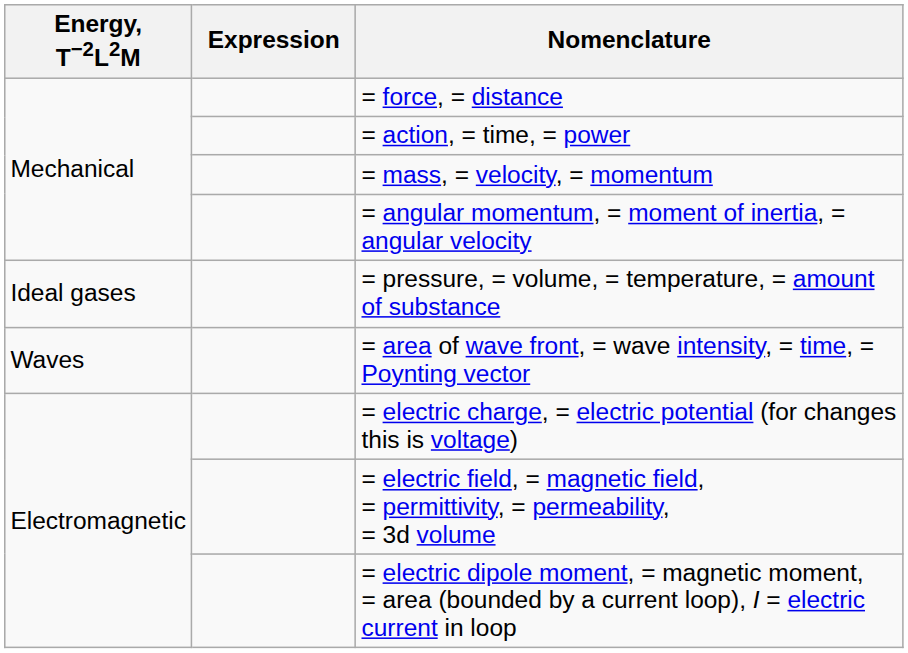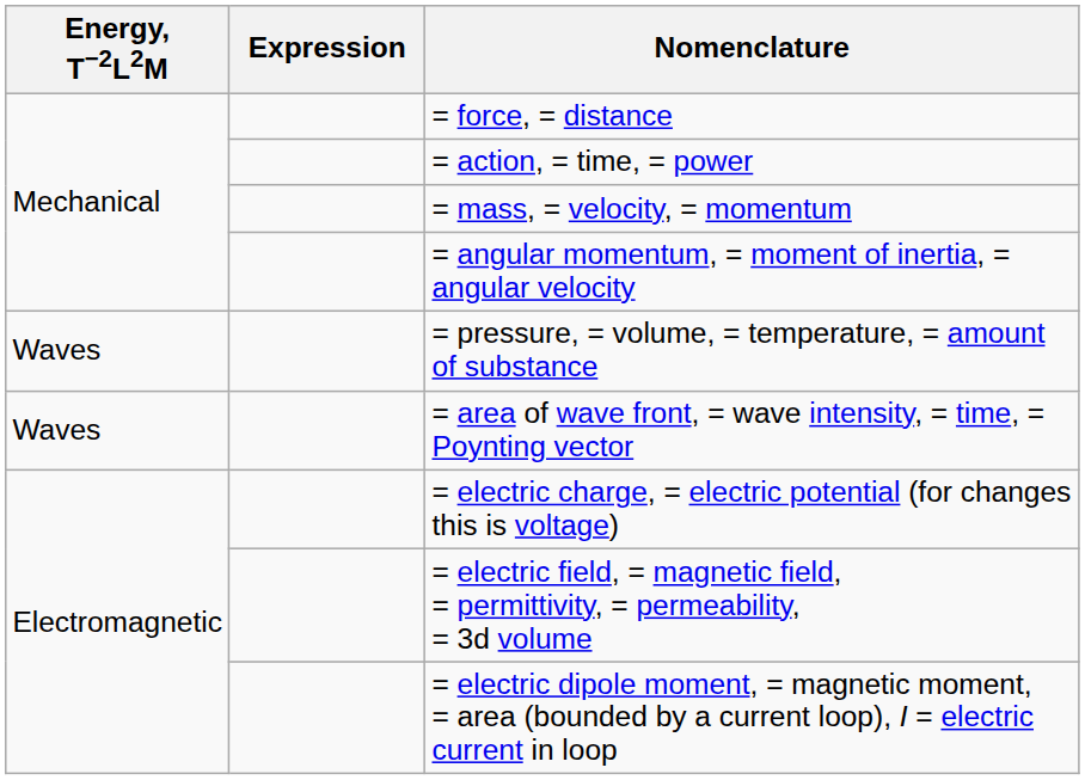 <table class="wikitable">
 <tr>
 <th scope="col" style="width:100px;">Energy, <br>T<sup>−2</sup>L<sup>2</sup>M</th>
 <th scope="col" style="width:100px;">Expression</th>
 <th scope="col" style="width:350px;">Nomenclature</th>
 </tr>
 <tr>
 <td rowspan="4">Mechanical</td>
 <td></td>
 <td> = <a href='#'>force</a>,  = <a href='#'>distance</a></td>
 </tr>
 <tr>
 <td></td>
 <td> = <a href='#'>action</a>,  = time,  = <a href='#'>power</a></td>
 </tr>
 <tr>
 <td></td>
 <td> = <a href='#'>mass</a>,  = <a href='#'>velocity</a>,  = <a href='#'>momentum</a></td>
 </tr>
 <tr>
 <td></td>
 <td> = <a href='#'>angular momentum</a>,  = <a href='#'>moment of inertia</a>,  = <a href='#'>angular velocity</a></td>
 </tr>
 <tr>
-<td>Ideal gases</td>
+<td>Waves</td>
 <td></td>
 <td> = pressure,  = volume,  = temperature,  = <a href='#'>amount of substance</a></td>
 </tr>
 <tr>
 <td>Waves</td>
 <td></td>
 <td> = <a href='#'>area</a> of <a href='#'>wave front</a>,  = wave <a href='#'>intensity</a>,  = <a href='#'>time</a>,  = <a href='#'>Poynting vector</a></td>
 </tr>
 <tr>
 <td rowspan="3">Electromagnetic</td>
 <td></td>
 <td> = <a href='#'>electric charge</a>,  = <a href='#'>electric potential</a> (for changes this is <a href='#'>voltage</a>)</td>
 </tr>
 <tr>
 <td></td>
 <td> = <a href='#'>electric field</a>,  = <a href='#'>magnetic field</a>, <br>  = <a href='#'>permittivity</a>,  = <a href='#'>permeability</a>, <br> = 3d <a href='#'>volume</a></td>
 </tr>
 <tr>
 <td></td>
 <td> = <a href='#'>electric dipole moment</a>,  = magnetic moment, <br>  = area (bounded by a current loop), <em>I</em> = <a href='#'>electric current</a> in loop</td>
 </tr>
 </table>
